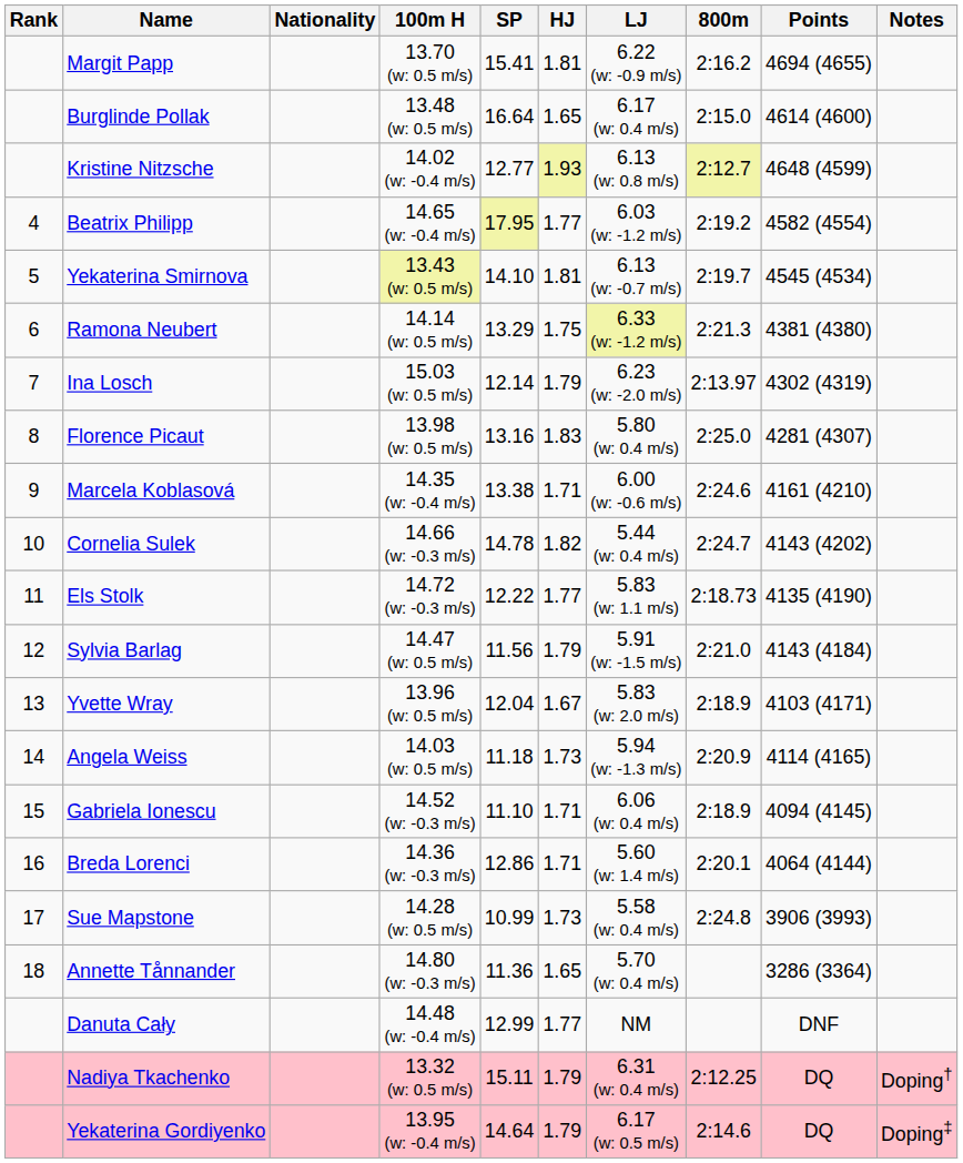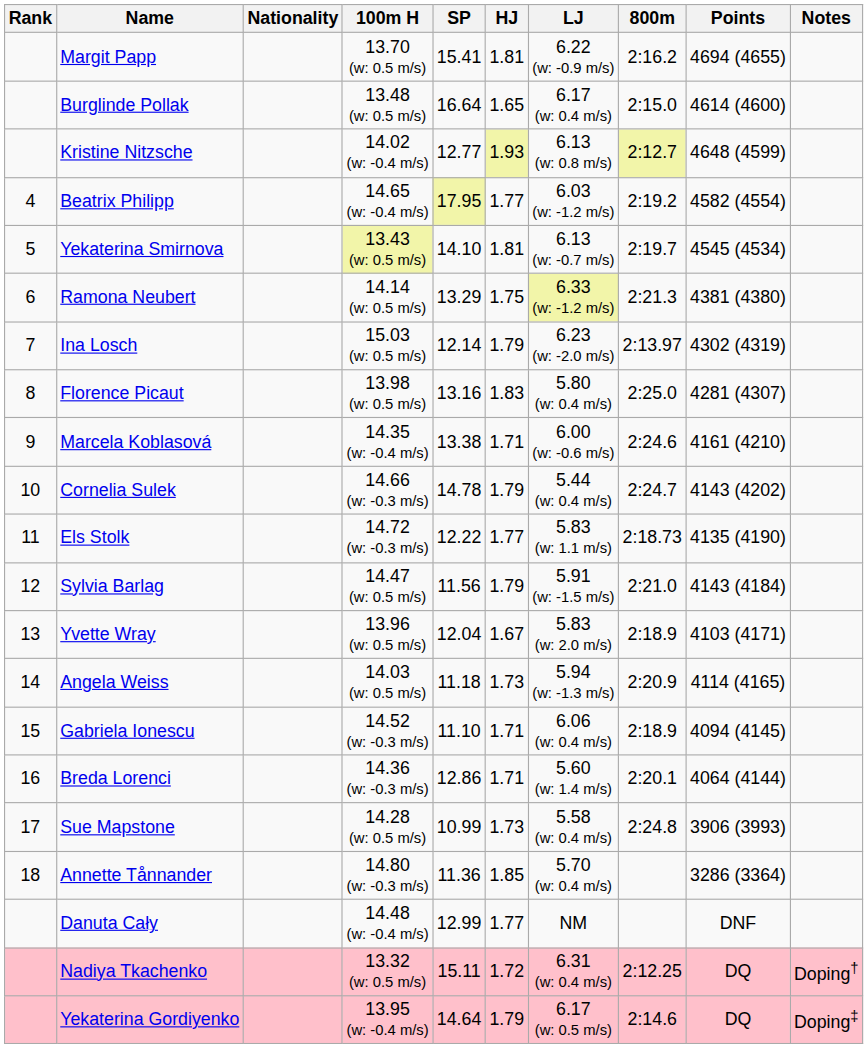 <table class="wikitable sortable" style="text-align:center">
 <tr>
 <th>Rank</th>
 <th>Name</th>
 <th>Nationality</th>
 <th>100m H</th>
 <th>SP</th>
 <th>HJ</th>
 <th>LJ</th>
 <th>800m</th>
 <th>Points</th>
 <th>Notes</th>
 </tr>
 <tr>
 <td></td>
 <td align=left><a href='#'>Margit Papp</a></td>
 <td align=left></td>
 <td>13.70<br><small>(w: 0.5 m/s)</small></td>
 <td>15.41</td>
 <td>1.81</td>
 <td>6.22<br><small>(w: -0.9 m/s)</small></td>
 <td>2:16.2</td>
 <td>4694 (4655)</td>
 <td></td>
 </tr>
 <tr>
 <td></td>
 <td align=left><a href='#'>Burglinde Pollak</a></td>
 <td align=left></td>
 <td>13.48<br><small>(w: 0.5 m/s)</small></td>
 <td>16.64</td>
 <td>1.65</td>
 <td>6.17<br><small>(w: 0.4 m/s)</small></td>
 <td>2:15.0</td>
 <td>4614 (4600)</td>
 <td></td>
 </tr>
 <tr>
 <td></td>
 <td align=left><a href='#'>Kristine Nitzsche</a></td>
 <td align=left></td>
 <td>14.02<br><small>(w: -0.4 m/s)</small></td>
 <td>12.77</td>
 <td bgcolor=#F2F5A9>1.93</td>
 <td>6.13<br><small>(w: 0.8 m/s)</small></td>
 <td bgcolor=#F2F5A9>2:12.7</td>
 <td>4648 (4599)</td>
 <td></td>
 </tr>
 <tr>
 <td>4</td>
 <td align=left><a href='#'>Beatrix Philipp</a></td>
 <td align=left></td>
 <td>14.65<br><small>(w: -0.4 m/s)</small></td>
 <td bgcolor=#F2F5A9>17.95</td>
 <td>1.77</td>
 <td>6.03<br><small>(w: -1.2 m/s)</small></td>
 <td>2:19.2</td>
 <td>4582 (4554)</td>
 <td></td>
 </tr>
 <tr>
 <td>5</td>
 <td align=left><a href='#'>Yekaterina Smirnova</a></td>
 <td align=left></td>
 <td bgcolor=#F2F5A9>13.43<br><small>(w: 0.5 m/s)</small></td>
 <td>14.10</td>
 <td>1.81</td>
 <td>6.13<br><small>(w: -0.7 m/s)</small></td>
 <td>2:19.7</td>
 <td>4545 (4534)</td>
 <td></td>
 </tr>
 <tr>
 <td>6</td>
 <td align=left><a href='#'>Ramona Neubert</a></td>
 <td align=left></td>
 <td>14.14<br><small>(w: 0.5 m/s)</small></td>
 <td>13.29</td>
 <td>1.75</td>
 <td bgcolor=#F2F5A9>6.33<br><small>(w: -1.2 m/s)</small></td>
 <td>2:21.3</td>
 <td>4381 (4380)</td>
 <td></td>
 </tr>
 <tr>
 <td>7</td>
 <td align=left><a href='#'>Ina Losch</a></td>
 <td align=left></td>
 <td>15.03<br><small>(w: 0.5 m/s)</small></td>
 <td>12.14</td>
 <td>1.79</td>
 <td>6.23<br><small>(w: -2.0 m/s)</small></td>
 <td>2:13.97</td>
 <td>4302 (4319)</td>
 <td></td>
 </tr>
 <tr>
 <td>8</td>
 <td align=left><a href='#'>Florence Picaut</a></td>
 <td align=left></td>
 <td>13.98<br><small>(w: 0.5 m/s)</small></td>
 <td>13.16</td>
 <td>1.83</td>
 <td>5.80<br><small>(w: 0.4 m/s)</small></td>
 <td>2:25.0</td>
 <td>4281 (4307)</td>
 <td></td>
 </tr>
 <tr>
 <td>9</td>
 <td align=left><a href='#'>Marcela Koblasová</a></td>
 <td align=left></td>
 <td>14.35<br><small>(w: -0.4 m/s)</small></td>
 <td>13.38</td>
 <td>1.71</td>
 <td>6.00<br><small>(w: -0.6 m/s)</small></td>
 <td>2:24.6</td>
 <td>4161 (4210)</td>
 <td></td>
 </tr>
 <tr>
 <td>10</td>
 <td align=left><a href='#'>Cornelia Sulek</a></td>
 <td align=left></td>
 <td>14.66<br><small>(w: -0.3 m/s)</small></td>
 <td>14.78</td>
-<td>1.82</td>
+<td>1.79</td>
 <td>5.44<br><small>(w: 0.4 m/s)</small></td>
 <td>2:24.7</td>
 <td>4143 (4202)</td>
 <td></td>
 </tr>
 <tr>
 <td>11</td>
 <td align=left><a href='#'>Els Stolk</a></td>
 <td align=left></td>
 <td>14.72<br><small>(w: -0.3 m/s)</small></td>
 <td>12.22</td>
 <td>1.77</td>
 <td>5.83<br><small>(w: 1.1 m/s)</small></td>
 <td>2:18.73</td>
 <td>4135 (4190)</td>
 <td></td>
 </tr>
 <tr>
 <td>12</td>
 <td align=left><a href='#'>Sylvia Barlag</a></td>
 <td align=left></td>
 <td>14.47<br><small>(w: 0.5 m/s)</small></td>
 <td>11.56</td>
 <td>1.79</td>
 <td>5.91<br><small>(w: -1.5 m/s)</small></td>
 <td>2:21.0</td>
 <td>4143 (4184)</td>
 <td></td>
 </tr>
 <tr>
 <td>13</td>
 <td align=left><a href='#'>Yvette Wray</a></td>
 <td align=left></td>
 <td>13.96<br><small>(w: 0.5 m/s)</small></td>
 <td>12.04</td>
 <td>1.67</td>
 <td>5.83<br><small>(w: 2.0 m/s)</small></td>
 <td>2:18.9</td>
 <td>4103 (4171)</td>
 <td></td>
 </tr>
 <tr>
 <td>14</td>
 <td align=left><a href='#'>Angela Weiss</a></td>
 <td align=left></td>
 <td>14.03<br><small>(w: 0.5 m/s)</small></td>
 <td>11.18</td>
 <td>1.73</td>
 <td>5.94<br><small>(w: -1.3 m/s)</small></td>
 <td>2:20.9</td>
 <td>4114 (4165)</td>
 <td></td>
 </tr>
 <tr>
 <td>15</td>
 <td align=left><a href='#'>Gabriela Ionescu</a></td>
 <td align=left></td>
 <td>14.52<br><small>(w: -0.3 m/s)</small></td>
 <td>11.10</td>
 <td>1.71</td>
 <td>6.06<br><small>(w: 0.4 m/s)</small></td>
 <td>2:18.9</td>
 <td>4094 (4145)</td>
 <td></td>
 </tr>
 <tr>
 <td>16</td>
 <td align=left><a href='#'>Breda Lorenci</a></td>
 <td align=left></td>
 <td>14.36<br><small>(w: -0.3 m/s)</small></td>
 <td>12.86</td>
 <td>1.71</td>
 <td>5.60<br><small>(w: 1.4 m/s)</small></td>
 <td>2:20.1</td>
 <td>4064 (4144)</td>
 <td></td>
 </tr>
 <tr>
 <td>17</td>
 <td align=left><a href='#'>Sue Mapstone</a></td>
 <td align=left></td>
 <td>14.28<br><small>(w: 0.5 m/s)</small></td>
 <td>10.99</td>
 <td>1.73</td>
 <td>5.58<br><small>(w: 0.4 m/s)</small></td>
 <td>2:24.8</td>
 <td>3906 (3993)</td>
 <td></td>
 </tr>
 <tr>
 <td>18</td>
 <td align=left><a href='#'>Annette Tånnander</a></td>
 <td align=left></td>
 <td>14.80<br><small>(w: -0.3 m/s)</small></td>
 <td>11.36</td>
-<td>1.65</td>
+<td>1.85</td>
 <td>5.70<br><small>(w: 0.4 m/s)</small></td>
 <td></td>
 <td>3286 (3364)</td>
 <td></td>
 </tr>
 <tr>
 <td></td>
 <td align=left><a href='#'>Danuta Cały</a></td>
 <td align=left></td>
 <td>14.48<br><small>(w: -0.4 m/s)</small></td>
 <td>12.99</td>
 <td>1.77</td>
 <td>NM</td>
 <td></td>
 <td>DNF</td>
 <td></td>
 </tr>
 <tr bgcolor="pink">
 <td></td>
 <td align=left><a href='#'>Nadiya Tkachenko</a></td>
 <td align=left></td>
 <td>13.32<br><small>(w: 0.5 m/s)</small></td>
 <td>15.11</td>
-<td>1.79</td>
+<td>1.72</td>
 <td>6.31<br><small>(w: 0.4 m/s)</small></td>
 <td>2:12.25</td>
 <td>DQ</td>
 <td>Doping<sup>†</sup></td>
 </tr>
 <tr bgcolor="pink">
 <td></td>
 <td align=left><a href='#'>Yekaterina Gordiyenko</a></td>
 <td align=left></td>
 <td>13.95<br><small>(w: -0.4 m/s)</small></td>
 <td>14.64</td>
 <td>1.79</td>
 <td>6.17<br><small>(w: 0.5 m/s)</small></td>
 <td>2:14.6</td>
 <td>DQ</td>
 <td>Doping<sup>‡</sup></td>
 </tr>
 </table>
